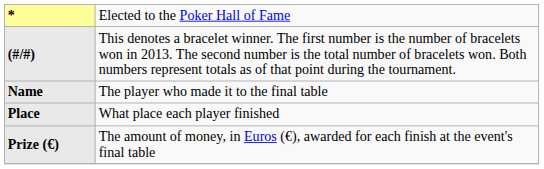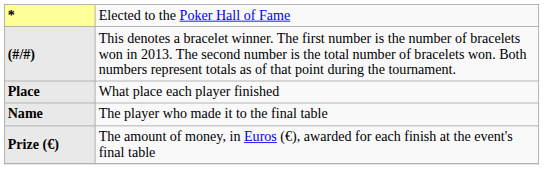 <table class="wikitable">
 <tr>
 <td style="background-color:#FFFF99; width:6em"><strong>*</strong></td>
 <td>Elected to the <a href='#'>Poker Hall of Fame</a></td>
 </tr>
 <tr>
 <td bgcolor="#E9E9E9"><strong>(#/#)</strong></td>
 <td>This denotes a bracelet winner. The first number is the number of bracelets won in 2013. The second number is the total number of bracelets won. Both numbers represent totals as of that point during the tournament.</td>
 </tr>
 <tr>
+<td bgcolor="#E9E9E9"><strong>Place</strong></td>
+<td>What place each player finished</td>
+</tr>
+<tr>
 <td bgcolor="#E9E9E9"><strong>Name</strong></td>
 <td>The player who made it to the final table</td>
-</tr>
-<tr>
-<td bgcolor="#E9E9E9"><strong>Place</strong></td>
-<td>What place each player finished</td>
 </tr>
 <tr>
 <td bgcolor="#E9E9E9"><strong>Prize (€)</strong></td>
 <td>The amount of money, in <a href='#'>Euros</a> (€), awarded for each finish at the event's final table</td>
 </tr>
 <tr>
 </tr>
 </table>
